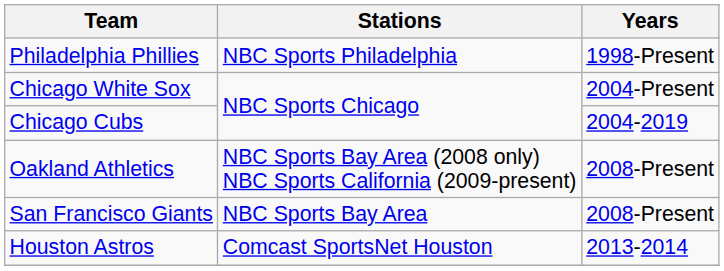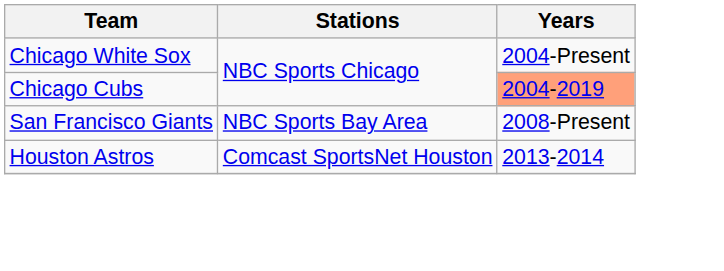 <table class="wikitable">
 <tr>
 <th>Team</th>
 <th>Stations</th>
 <th>Years</th>
-</tr>
-<tr>
-<td><a href='#'>Philadelphia Phillies</a></td>
-<td><a href='#'>NBC Sports Philadelphia</a></td>
-<td><a href='#'>1998</a>-Present</td>
 </tr>
 <tr>
 <td><a href='#'>Chicago White Sox</a></td>
 <td rowspan=2><a href='#'>NBC Sports Chicago</a></td>
 <td><a href='#'>2004</a>-Present</td>
 </tr>
 <tr>
 <td><a href='#'>Chicago Cubs</a></td>
-<td><a href='#'>2004</a>-<a href='#'>2019</a></td>
-</tr>
-<tr>
-<td><a href='#'>Oakland Athletics</a></td>
-<td><a href='#'>NBC Sports Bay Area</a> (2008 only) <br> <a href='#'>NBC Sports California</a> (2009-present)</td>
-<td><a href='#'>2008</a>-Present</td>
+<td style="background: lightsalmon;"><a href='#'>2004</a>-<a href='#'>2019</a></td>
 </tr>
 <tr>
 <td><a href='#'>San Francisco Giants</a></td>
 <td><a href='#'>NBC Sports Bay Area</a></td>
 <td><a href='#'>2008</a>-Present</td>
 </tr>
 <tr>
 <td><a href='#'>Houston Astros</a></td>
 <td><a href='#'>Comcast SportsNet Houston</a></td>
 <td><a href='#'>2013</a>-<a href='#'>2014</a></td>
 </tr>
 <tr>
 </tr>
 </table>
